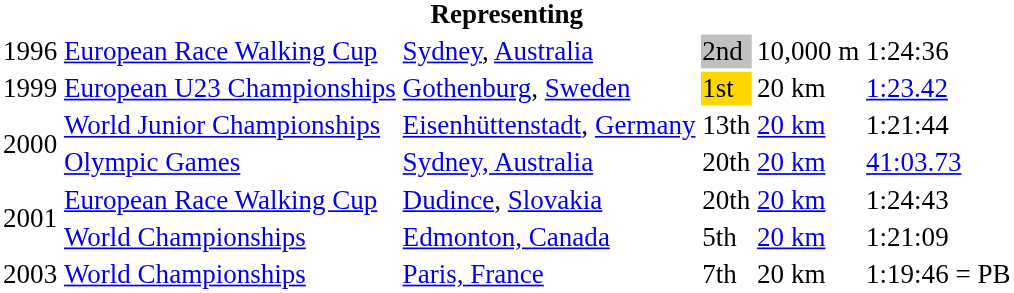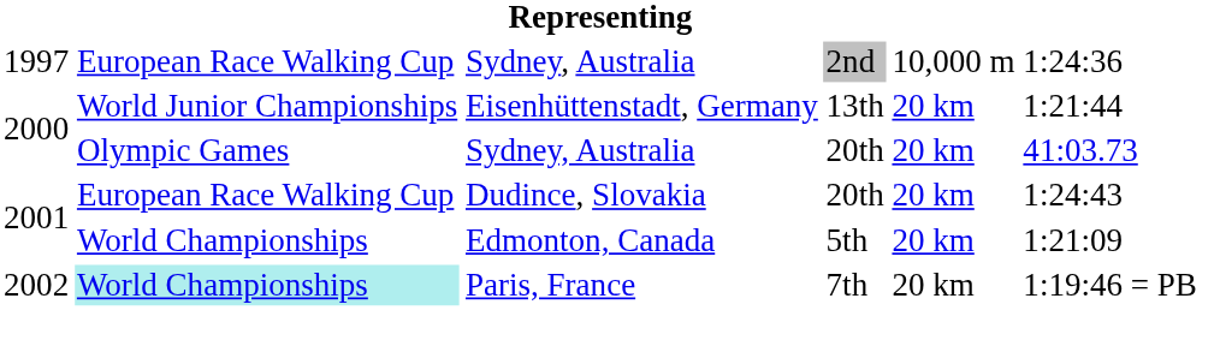 <table>
 <tr>
 <th colspan="6">Representing </th>
 </tr>
 <tr>
-<td>1996</td>
+<td>1997</td>
 <td><a href='#'>European Race Walking Cup</a></td>
 <td><a href='#'>Sydney</a>, <a href='#'>Australia</a></td>
 <td bgcolor="silver">2nd</td>
 <td>10,000 m</td>
 <td>1:24:36</td>
-</tr>
-<tr>
-<td>1999</td>
-<td><a href='#'>European U23 Championships</a></td>
-<td><a href='#'>Gothenburg</a>, <a href='#'>Sweden</a></td>
-<td bgcolor=gold>1st</td>
-<td>20 km</td>
-<td><a href='#'>1:23.42</a></td>
 </tr>
 <tr>
 <td rowspan=2>2000</td>
 <td><a href='#'>World Junior Championships</a></td>
 <td><a href='#'>Eisenhüttenstadt</a>, <a href='#'>Germany</a></td>
 <td>13th</td>
 <td><a href='#'>20 km</a></td>
 <td>1:21:44</td>
 </tr>
 <tr>
 <td><a href='#'>Olympic Games</a></td>
 <td><a href='#'>Sydney, Australia</a></td>
 <td>20th</td>
 <td><a href='#'>20 km</a></td>
 <td><a href='#'>41:03.73</a></td>
 </tr>
 <tr>
 <td rowspan=2>2001</td>
 <td><a href='#'>European Race Walking Cup</a></td>
 <td><a href='#'>Dudince</a>, <a href='#'>Slovakia</a></td>
 <td>20th</td>
 <td><a href='#'>20 km</a></td>
 <td>1:24:43</td>
 </tr>
 <tr>
 <td><a href='#'>World Championships</a></td>
 <td><a href='#'>Edmonton, Canada</a></td>
 <td>5th</td>
 <td><a href='#'>20 km</a></td>
 <td>1:21:09</td>
 </tr>
 <tr>
-<td>2003</td>
-<td><a href='#'>World Championships</a></td>
+<td>2002</td>
+<td style="background: paleturquoise;"><a href='#'>World Championships</a></td>
 <td><a href='#'>Paris, France</a></td>
 <td>7th</td>
 <td>20 km</td>
 <td>1:19:46 = PB</td>
 </tr>
 </table>
